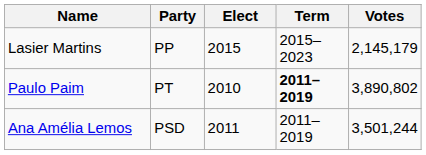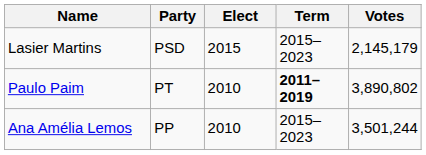 <table class="wikitable sortable">
 <tr>
 <th style="width:150px;">Name</th>
 <th style="width:50px;">Party</th>
 <th style="width:70px;">Elect</th>
 <th style="width:70px;">Term</th>
 <th style="width:70px;">Votes</th>
 </tr>
 <tr>
 <td>Lasier Martins</td>
-<td>PP</td>
+<td>PSD</td>
 <td>2015</td>
 <td>2015–2023</td>
 <td>2,145,179</td>
 </tr>
 <tr>
 <td><a href='#'>Paulo Paim</a></td>
 <td>PT</td>
 <td>2010</td>
 <td><strong>2011–2019</strong></td>
 <td>3,890,802</td>
 </tr>
 <tr>
 <td><a href='#'>Ana Amélia Lemos</a></td>
-<td>PSD</td>
-<td>2011</td>
-<td>2011–2019</td>
+<td>PP</td>
+<td>2010</td>
+<td>2015–2023</td>
 <td>3,501,244</td>
 </tr>
 </table>
